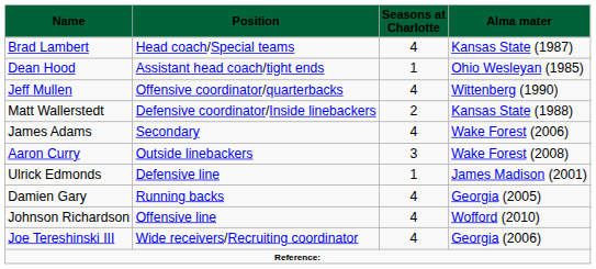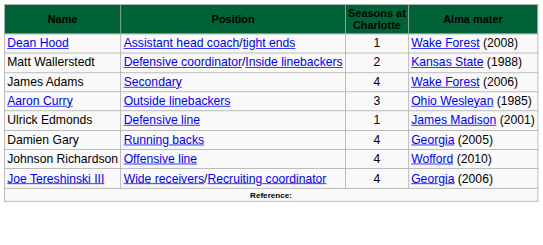 <table class="wikitable">
 <tr style="background:#006338; text-align:center;font-size:90%;">
 <td><span><strong>Name</strong></span></td>
 <td><span><strong>Position</strong></span></td>
 <td><span><strong>Seasons at<br>Charlotte</strong></span></td>
 <td><span><strong>Alma mater</strong></span></td>
 </tr>
 <tr>
-<td><a href='#'>Brad Lambert</a></td>
-<td><a href='#'>Head coach</a>/<a href='#'>Special teams</a></td>
-<td align=center>4</td>
-<td><a href='#'>Kansas State</a> (1987)</td>
-</tr>
-<tr>
 <td><a href='#'>Dean Hood</a></td>
 <td><a href='#'>Assistant head coach</a>/<a href='#'>tight ends</a></td>
 <td align=center>1</td>
-<td><a href='#'>Ohio Wesleyan</a> (1985)</td>
-</tr>
-<tr>
-<td><a href='#'>Jeff Mullen</a></td>
-<td><a href='#'>Offensive coordinator</a>/<a href='#'>quarterbacks</a></td>
-<td align=center>4</td>
-<td><a href='#'>Wittenberg</a> (1990)</td>
+<td><a href='#'>Wake Forest</a> (2008)</td>
 </tr>
 <tr>
 <td>Matt Wallerstedt</td>
 <td><a href='#'>Defensive coordinator</a>/<a href='#'>Inside linebackers</a></td>
 <td align=center>2</td>
 <td><a href='#'>Kansas State</a> (1988)</td>
 </tr>
 <tr>
 <td>James Adams</td>
 <td><a href='#'>Secondary</a></td>
 <td align=center>4</td>
 <td><a href='#'>Wake Forest</a> (2006)</td>
 </tr>
 <tr>
 <td><a href='#'>Aaron Curry</a></td>
 <td><a href='#'>Outside linebackers</a></td>
 <td align=center>3</td>
-<td><a href='#'>Wake Forest</a> (2008)</td>
+<td><a href='#'>Ohio Wesleyan</a> (1985)</td>
 </tr>
 <tr>
 <td>Ulrick Edmonds</td>
 <td><a href='#'>Defensive line</a></td>
 <td align=center>1</td>
 <td><a href='#'>James Madison</a> (2001)</td>
 </tr>
 <tr>
 <td>Damien Gary</td>
 <td><a href='#'>Running backs</a></td>
 <td align=center>4</td>
 <td><a href='#'>Georgia</a> (2005)</td>
 </tr>
 <tr>
 <td>Johnson Richardson</td>
 <td><a href='#'>Offensive line</a></td>
 <td align=center>4</td>
 <td><a href='#'>Wofford</a> (2010)</td>
 </tr>
 <tr>
 <td><a href='#'>Joe Tereshinski III</a></td>
 <td><a href='#'>Wide receivers</a>/<a href='#'>Recruiting coordinator</a></td>
 <td align=center>4</td>
 <td><a href='#'>Georgia</a> (2006)</td>
 </tr>
 <tr>
 <td colspan="4" style="font-size: 8pt" align="center"><strong>Reference:</strong></td>
 </tr>
 </table>
